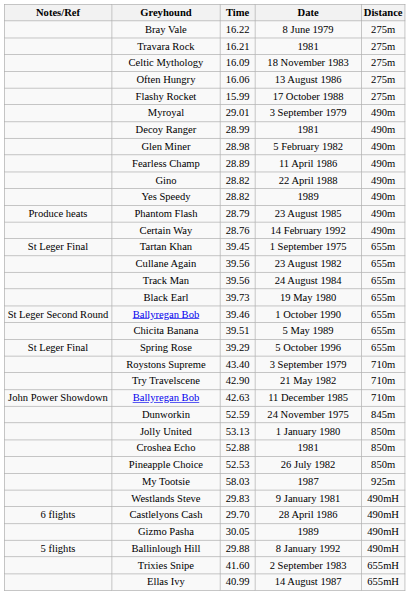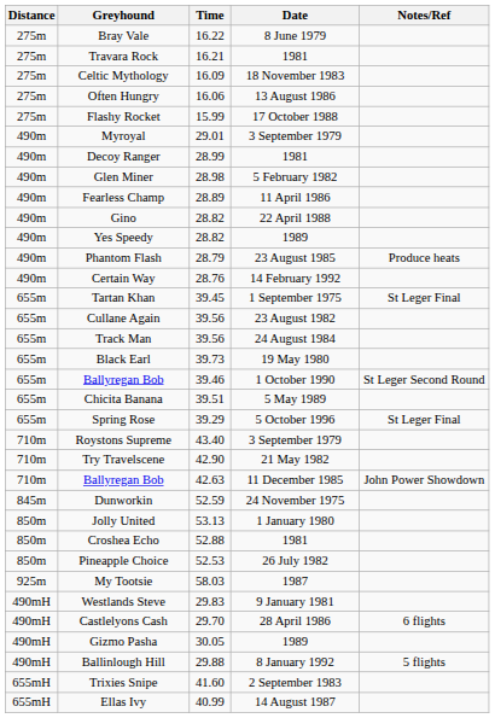 <table class="wikitable" style="font-size: 100%">
 <tr>
-<th width=200>Notes/Ref</th>
+<th width=50>Distance</th>
 <th width=200>Greyhound</th>
 <th width=50>Time</th>
 <th width=200>Date</th>
-<th width=50>Distance</th>
+<th width=200>Notes/Ref</th>
 </tr>
 <tr align=center>
-<td></td>
+<td>275m</td>
 <td>Bray Vale</td>
 <td>16.22</td>
 <td>8 June 1979</td>
-<td>275m</td>
+<td></td>
 </tr>
 <tr align=center>
-<td></td>
+<td>275m</td>
 <td>Travara Rock </td>
 <td>16.21</td>
 <td>1981</td>
-<td>275m</td>
+<td></td>
 </tr>
 <tr align=center>
-<td></td>
+<td>275m</td>
 <td>Celtic Mythology</td>
 <td>16.09</td>
 <td>18 November 1983</td>
-<td>275m</td>
+<td></td>
 </tr>
 <tr align=center>
-<td></td>
+<td>275m</td>
 <td>Often Hungry</td>
 <td>16.06</td>
 <td>13 August 1986</td>
-<td>275m</td>
+<td></td>
 </tr>
 <tr align=center>
-<td></td>
+<td>275m</td>
 <td>Flashy Rocket</td>
 <td>15.99</td>
 <td>17 October 1988</td>
-<td>275m</td>
+<td></td>
 </tr>
 <tr align=center>
-<td></td>
+<td>490m</td>
 <td>Myroyal</td>
 <td>29.01</td>
 <td>3 September 1979</td>
-<td>490m</td>
+<td></td>
 </tr>
 <tr align=center>
-<td></td>
+<td>490m</td>
 <td>Decoy Ranger </td>
 <td>28.99</td>
 <td>1981</td>
-<td>490m</td>
+<td></td>
 </tr>
 <tr align=center>
-<td></td>
+<td>490m</td>
 <td>Glen Miner </td>
 <td>28.98</td>
 <td>5 February 1982</td>
-<td>490m</td>
+<td></td>
 </tr>
 <tr align=center>
-<td></td>
+<td>490m</td>
 <td>Fearless Champ</td>
 <td>28.89</td>
 <td>11 April 1986</td>
-<td>490m</td>
+<td></td>
 </tr>
 <tr align=center>
-<td></td>
+<td>490m</td>
 <td>Gino</td>
 <td>28.82</td>
 <td>22 April 1988</td>
-<td>490m</td>
+<td></td>
 </tr>
 <tr align=center>
-<td></td>
+<td>490m</td>
 <td>Yes Speedy</td>
 <td>28.82</td>
 <td>1989</td>
-<td>490m</td>
+<td></td>
 </tr>
 <tr align=center>
-<td>Produce heats</td>
+<td>490m</td>
 <td>Phantom Flash </td>
 <td>28.79</td>
 <td>23 August 1985</td>
-<td>490m</td>
+<td>Produce heats</td>
 </tr>
 <tr align=center>
-<td></td>
+<td>490m</td>
 <td>Certain Way</td>
 <td>28.76</td>
 <td>14 February 1992</td>
-<td>490m</td>
+<td></td>
 </tr>
 <tr align=center>
-<td>St Leger Final</td>
+<td>655m</td>
 <td>Tartan Khan</td>
 <td>39.45</td>
 <td>1 September 1975</td>
-<td>655m</td>
+<td>St Leger Final</td>
 </tr>
 <tr align=center>
-<td></td>
+<td>655m</td>
 <td>Cullane Again</td>
 <td>39.56</td>
 <td>23 August 1982</td>
-<td>655m</td>
+<td></td>
 </tr>
 <tr align=center>
-<td></td>
+<td>655m</td>
 <td>Track Man</td>
 <td>39.56</td>
 <td>24 August 1984</td>
-<td>655m</td>
+<td></td>
 </tr>
 <tr align=center>
-<td></td>
+<td>655m</td>
 <td>Black Earl </td>
 <td>39.73</td>
 <td>19 May 1980</td>
-<td>655m</td>
+<td></td>
 </tr>
 <tr align=center>
-<td>St Leger Second Round</td>
+<td>655m</td>
 <td><a href='#'>Ballyregan Bob</a></td>
 <td>39.46</td>
 <td>1 October 1990</td>
-<td>655m</td>
+<td>St Leger Second Round</td>
 </tr>
 <tr align=center>
-<td></td>
+<td>655m</td>
 <td>Chicita Banana</td>
 <td>39.51</td>
 <td>5 May 1989</td>
-<td>655m</td>
+<td></td>
 </tr>
 <tr align=center>
-<td>St Leger Final</td>
+<td>655m</td>
 <td>Spring Rose</td>
 <td>39.29</td>
 <td>5 October 1996</td>
-<td>655m</td>
+<td>St Leger Final</td>
 </tr>
 <tr align=center>
-<td></td>
+<td>710m</td>
 <td>Roystons Supreme</td>
 <td>43.40</td>
 <td>3 September 1979</td>
-<td>710m</td>
+<td></td>
 </tr>
 <tr align=center>
-<td></td>
+<td>710m</td>
 <td>Try Travelscene</td>
 <td>42.90</td>
 <td>21 May 1982</td>
-<td>710m</td>
+<td></td>
 </tr>
 <tr align=center>
-<td>John Power Showdown</td>
+<td>710m</td>
 <td><a href='#'>Ballyregan Bob</a></td>
 <td>42.63</td>
 <td>11 December 1985</td>
-<td>710m</td>
+<td>John Power Showdown</td>
 </tr>
 <tr align=center>
-<td></td>
+<td>845m</td>
 <td>Dunworkin</td>
 <td>52.59</td>
 <td>24 November 1975</td>
-<td>845m</td>
+<td></td>
 </tr>
 <tr align=center>
-<td></td>
+<td>850m</td>
 <td>Jolly United</td>
 <td>53.13</td>
 <td>1 January 1980</td>
-<td>850m</td>
+<td></td>
 </tr>
 <tr align=center>
-<td></td>
+<td>850m</td>
 <td>Croshea Echo </td>
 <td>52.88</td>
 <td>1981</td>
-<td>850m</td>
+<td></td>
 </tr>
 <tr align=center>
-<td></td>
+<td>850m</td>
 <td>Pineapple Choice</td>
 <td>52.53</td>
 <td>26 July 1982</td>
-<td>850m</td>
+<td></td>
 </tr>
 <tr align=center>
-<td></td>
+<td>925m</td>
 <td>My Tootsie</td>
 <td>58.03</td>
 <td>1987</td>
-<td>925m</td>
+<td></td>
 </tr>
 <tr align=center>
-<td></td>
+<td>490mH</td>
 <td>Westlands Steve</td>
 <td>29.83</td>
 <td>9 January 1981</td>
-<td>490mH</td>
+<td></td>
 </tr>
 <tr align=center>
-<td>6 flights</td>
+<td>490mH</td>
 <td>Castlelyons Cash</td>
 <td>29.70</td>
 <td>28 April 1986</td>
-<td>490mH</td>
+<td>6 flights</td>
 </tr>
 <tr align=center>
-<td></td>
+<td>490mH</td>
 <td>Gizmo Pasha</td>
 <td>30.05</td>
 <td>1989</td>
-<td>490mH</td>
+<td></td>
 </tr>
 <tr align=center>
-<td>5 flights</td>
+<td>490mH</td>
 <td>Ballinlough Hill</td>
 <td>29.88</td>
 <td>8 January 1992</td>
-<td>490mH</td>
+<td>5 flights</td>
 </tr>
 <tr align=center>
-<td></td>
+<td>655mH</td>
 <td>Trixies Snipe</td>
 <td>41.60</td>
 <td>2 September 1983</td>
-<td>655mH</td>
+<td></td>
 </tr>
 <tr align=center>
-<td></td>
+<td>655mH</td>
 <td>Ellas Ivy</td>
 <td>40.99</td>
 <td>14 August 1987</td>
-<td>655mH</td>
+<td></td>
 </tr>
 </table>
